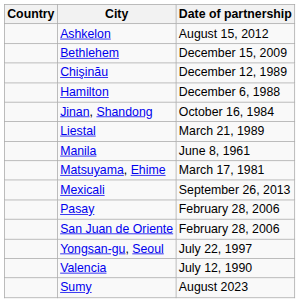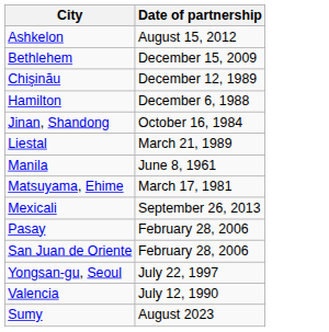 <table class="wikitable">
 <tr>
-<th>Country</th>
 <th>City</th>
 <th>Date of partnership</th>
 </tr>
 <tr>
-<td></td>
 <td><a href='#'>Ashkelon</a></td>
 <td>August 15, 2012</td>
 </tr>
 <tr>
-<td></td>
 <td><a href='#'>Bethlehem</a></td>
 <td>December 15, 2009</td>
 </tr>
 <tr>
-<td></td>
 <td><a href='#'>Chişinău</a></td>
 <td>December 12, 1989</td>
 </tr>
 <tr>
-<td></td>
 <td><a href='#'>Hamilton</a></td>
 <td>December 6, 1988</td>
 </tr>
 <tr>
-<td></td>
 <td><a href='#'>Jinan</a>, <a href='#'>Shandong</a></td>
 <td>October 16, 1984</td>
 </tr>
 <tr>
-<td></td>
 <td><a href='#'>Liestal</a></td>
 <td>March 21, 1989</td>
 </tr>
 <tr>
-<td></td>
 <td><a href='#'>Manila</a></td>
 <td>June 8, 1961</td>
 </tr>
 <tr>
-<td></td>
 <td><a href='#'>Matsuyama</a>, <a href='#'>Ehime</a></td>
 <td>March 17, 1981</td>
 </tr>
 <tr>
-<td></td>
 <td><a href='#'>Mexicali</a></td>
 <td>September 26, 2013</td>
 </tr>
 <tr>
-<td></td>
 <td><a href='#'>Pasay</a></td>
 <td>February 28, 2006</td>
 </tr>
 <tr>
-<td></td>
 <td><a href='#'>San Juan de Oriente</a></td>
 <td>February 28, 2006</td>
 </tr>
 <tr>
-<td></td>
 <td><a href='#'>Yongsan-gu</a>, <a href='#'>Seoul</a></td>
 <td>July 22, 1997</td>
 </tr>
 <tr>
-<td></td>
 <td><a href='#'>Valencia</a></td>
 <td>July 12, 1990</td>
 </tr>
 <tr>
-<td></td>
 <td><a href='#'>Sumy</a></td>
 <td>August 2023</td>
 </tr>
 </table>
